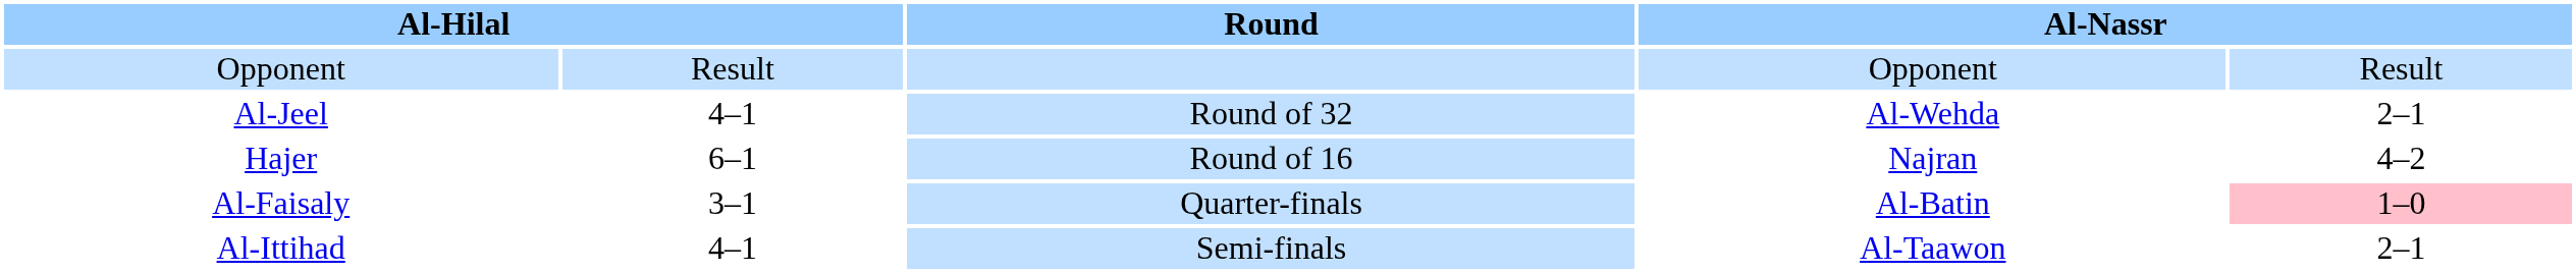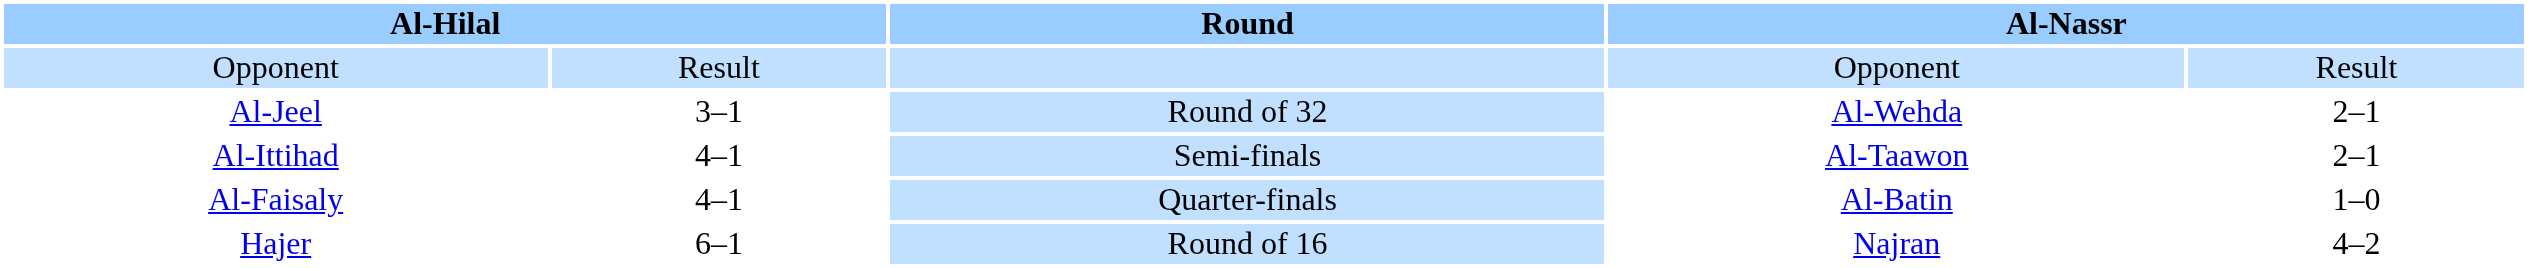 <table width="100%" style="text-align:center">
 <tr valign=top bgcolor=#99ccff>
 <th colspan=2 style="width:1*">Al-Hilal</th>
 <th><strong>Round</strong></th>
 <th colspan=2 style="width:1*">Al-Nassr</th>
 </tr>
 <tr valign=top bgcolor=#c1e0ff>
 <td>Opponent</td>
 <td>Result</td>
 <td bgcolor=#c1e0ff></td>
 <td>Opponent</td>
 <td>Result</td>
 </tr>
 <tr>
 <td><a href='#'>Al-Jeel</a></td>
-<td>4–1</td>
+<td>3–1</td>
 <td bgcolor=#c1e0ff>Round of 32</td>
 <td><a href='#'>Al-Wehda</a></td>
 <td>2–1</td>
+</tr>
+<tr>
+<td><a href='#'>Al-Ittihad</a></td>
+<td>4–1</td>
+<td bgcolor=#c1e0ff>Semi-finals</td>
+<td><a href='#'>Al-Taawon</a></td>
+<td>2–1</td>
+</tr>
+<tr>
+<td><a href='#'>Al-Faisaly</a></td>
+<td>4–1</td>
+<td bgcolor=#c1e0ff>Quarter-finals</td>
+<td><a href='#'>Al-Batin</a></td>
+<td>1–0</td>
 </tr>
 <tr>
 <td><a href='#'>Hajer</a></td>
 <td>6–1</td>
 <td bgcolor=#c1e0ff>Round of 16</td>
 <td><a href='#'>Najran</a></td>
 <td>4–2</td>
 </tr>
-<tr>
-<td><a href='#'>Al-Faisaly</a></td>
-<td>3–1</td>
-<td bgcolor=#c1e0ff>Quarter-finals</td>
-<td><a href='#'>Al-Batin</a></td>
-<td style="background: pink;">1–0</td>
-</tr>
-<tr>
-<td><a href='#'>Al-Ittihad</a></td>
-<td>4–1</td>
-<td bgcolor=#c1e0ff>Semi-finals</td>
-<td><a href='#'>Al-Taawon</a></td>
-<td>2–1</td>
-</tr>
 </table>
